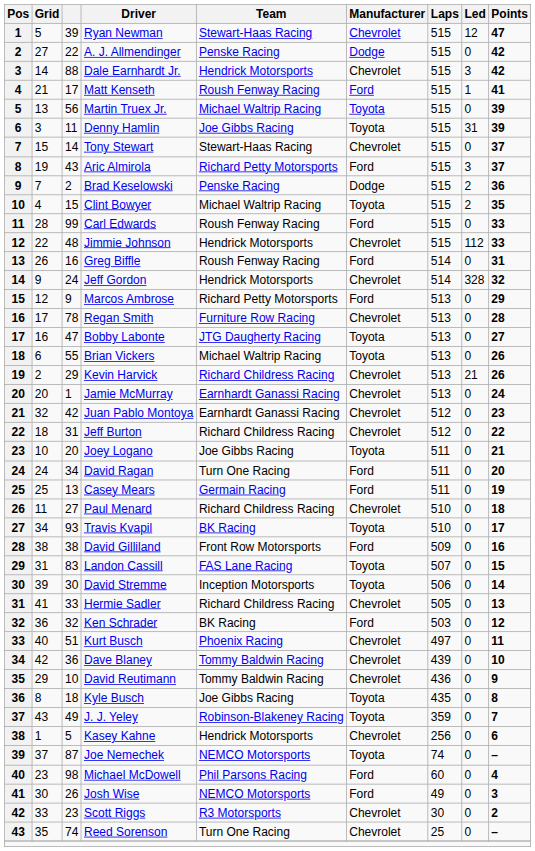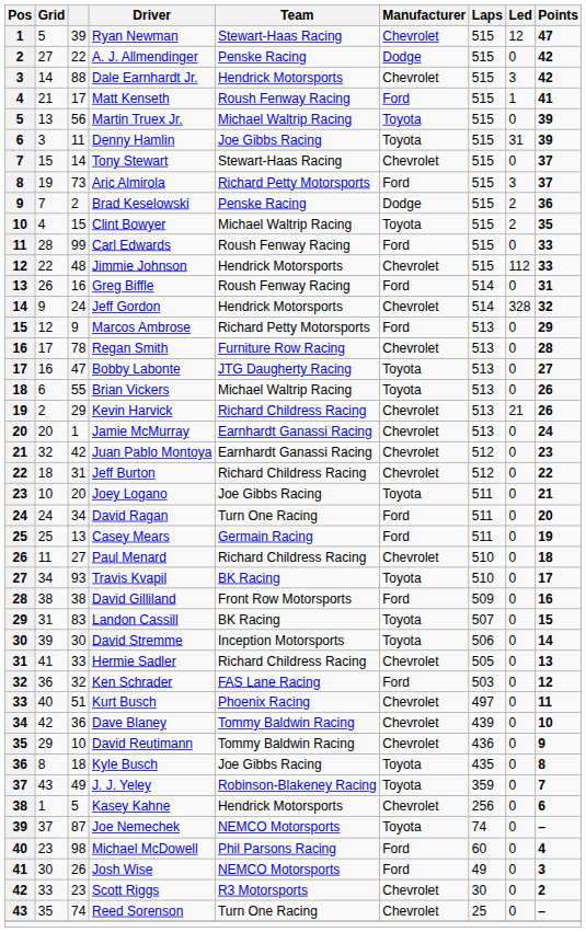 <table class="wikitable" style="font-size:95%">
 <tr>
 <th>Pos</th>
 <th>Grid</th>
 <th></th>
 <th>Driver</th>
 <th>Team</th>
 <th>Manufacturer</th>
 <th>Laps</th>
 <th>Led</th>
 <th>Points</th>
 </tr>
 <tr>
 <th>1</th>
 <td>5</td>
 <td>39</td>
 <td><a href='#'>Ryan Newman</a></td>
 <td><a href='#'>Stewart-Haas Racing</a></td>
 <td><a href='#'>Chevrolet</a></td>
 <td>515</td>
 <td>12</td>
 <td><strong>47</strong></td>
 </tr>
 <tr>
 <th>2</th>
 <td>27</td>
 <td>22</td>
 <td><a href='#'>A. J. Allmendinger</a></td>
 <td><a href='#'>Penske Racing</a></td>
 <td><a href='#'>Dodge</a></td>
 <td>515</td>
 <td>0</td>
 <td><strong>42</strong></td>
 </tr>
 <tr>
 <th>3</th>
 <td>14</td>
 <td>88</td>
 <td><a href='#'>Dale Earnhardt Jr.</a></td>
 <td><a href='#'>Hendrick Motorsports</a></td>
 <td>Chevrolet</td>
 <td>515</td>
 <td>3</td>
 <td><strong>42</strong></td>
 </tr>
 <tr>
 <th>4</th>
 <td>21</td>
 <td>17</td>
 <td><a href='#'>Matt Kenseth</a></td>
 <td><a href='#'>Roush Fenway Racing</a></td>
 <td><a href='#'>Ford</a></td>
 <td>515</td>
 <td>1</td>
 <td><strong>41</strong></td>
 </tr>
 <tr>
 <th>5</th>
 <td>13</td>
 <td>56</td>
 <td><a href='#'>Martin Truex Jr.</a></td>
 <td><a href='#'>Michael Waltrip Racing</a></td>
 <td><a href='#'>Toyota</a></td>
 <td>515</td>
 <td>0</td>
 <td><strong>39</strong></td>
 </tr>
 <tr>
 <th>6</th>
 <td>3</td>
 <td>11</td>
 <td><a href='#'>Denny Hamlin</a></td>
 <td><a href='#'>Joe Gibbs Racing</a></td>
 <td>Toyota</td>
 <td>515</td>
 <td>31</td>
 <td><strong>39</strong></td>
 </tr>
 <tr>
 <th>7</th>
 <td>15</td>
 <td>14</td>
 <td><a href='#'>Tony Stewart</a></td>
 <td>Stewart-Haas Racing</td>
 <td>Chevrolet</td>
 <td>515</td>
 <td>0</td>
 <td><strong>37</strong></td>
 </tr>
 <tr>
 <th>8</th>
 <td>19</td>
-<td>43</td>
+<td>73</td>
 <td><a href='#'>Aric Almirola</a></td>
 <td><a href='#'>Richard Petty Motorsports</a></td>
 <td>Ford</td>
 <td>515</td>
 <td>3</td>
 <td><strong>37</strong></td>
 </tr>
 <tr>
 <th>9</th>
 <td>7</td>
 <td>2</td>
 <td><a href='#'>Brad Keselowski</a></td>
 <td><a href='#'>Penske Racing</a></td>
 <td>Dodge</td>
 <td>515</td>
 <td>2</td>
 <td><strong>36</strong></td>
 </tr>
 <tr>
 <th>10</th>
 <td>4</td>
 <td>15</td>
 <td><a href='#'>Clint Bowyer</a></td>
 <td>Michael Waltrip Racing</td>
 <td>Toyota</td>
 <td>515</td>
 <td>2</td>
 <td><strong>35</strong></td>
 </tr>
 <tr>
 <th>11</th>
 <td>28</td>
 <td>99</td>
 <td><a href='#'>Carl Edwards</a></td>
 <td>Roush Fenway Racing</td>
 <td>Ford</td>
 <td>515</td>
 <td>0</td>
 <td><strong>33</strong></td>
 </tr>
 <tr>
 <th>12</th>
 <td>22</td>
 <td>48</td>
 <td><a href='#'>Jimmie Johnson</a></td>
 <td>Hendrick Motorsports</td>
 <td>Chevrolet</td>
 <td>515</td>
 <td>112</td>
 <td><strong>33</strong></td>
 </tr>
 <tr>
 <th>13</th>
 <td>26</td>
 <td>16</td>
 <td><a href='#'>Greg Biffle</a></td>
 <td>Roush Fenway Racing</td>
 <td>Ford</td>
 <td>514</td>
 <td>0</td>
 <td><strong>31</strong></td>
 </tr>
 <tr>
 <th>14</th>
 <td>9</td>
 <td>24</td>
 <td><a href='#'>Jeff Gordon</a></td>
 <td>Hendrick Motorsports</td>
 <td>Chevrolet</td>
 <td>514</td>
 <td>328</td>
 <td><strong>32</strong></td>
 </tr>
 <tr>
 <th>15</th>
 <td>12</td>
 <td>9</td>
 <td><a href='#'>Marcos Ambrose</a></td>
 <td>Richard Petty Motorsports</td>
 <td>Ford</td>
 <td>513</td>
 <td>0</td>
 <td><strong>29</strong></td>
 </tr>
 <tr>
 <th>16</th>
 <td>17</td>
 <td>78</td>
 <td><a href='#'>Regan Smith</a></td>
 <td><a href='#'>Furniture Row Racing</a></td>
 <td>Chevrolet</td>
 <td>513</td>
 <td>0</td>
 <td><strong>28</strong></td>
 </tr>
 <tr>
 <th>17</th>
 <td>16</td>
 <td>47</td>
 <td><a href='#'>Bobby Labonte</a></td>
 <td><a href='#'>JTG Daugherty Racing</a></td>
 <td>Toyota</td>
 <td>513</td>
 <td>0</td>
 <td><strong>27</strong></td>
 </tr>
 <tr>
 <th>18</th>
 <td>6</td>
 <td>55</td>
 <td><a href='#'>Brian Vickers</a></td>
 <td>Michael Waltrip Racing</td>
 <td>Toyota</td>
 <td>513</td>
 <td>0</td>
 <td><strong>26</strong></td>
 </tr>
 <tr>
 <th>19</th>
 <td>2</td>
 <td>29</td>
 <td><a href='#'>Kevin Harvick</a></td>
 <td><a href='#'>Richard Childress Racing</a></td>
 <td>Chevrolet</td>
 <td>513</td>
 <td>21</td>
 <td><strong>26</strong></td>
 </tr>
 <tr>
 <th>20</th>
 <td>20</td>
 <td>1</td>
 <td><a href='#'>Jamie McMurray</a></td>
 <td><a href='#'>Earnhardt Ganassi Racing</a></td>
 <td>Chevrolet</td>
 <td>513</td>
 <td>0</td>
 <td><strong>24</strong></td>
 </tr>
 <tr>
 <th>21</th>
 <td>32</td>
 <td>42</td>
 <td><a href='#'>Juan Pablo Montoya</a></td>
 <td>Earnhardt Ganassi Racing</td>
 <td>Chevrolet</td>
 <td>512</td>
 <td>0</td>
 <td><strong>23</strong></td>
 </tr>
 <tr>
 <th>22</th>
 <td>18</td>
 <td>31</td>
 <td><a href='#'>Jeff Burton</a></td>
 <td>Richard Childress Racing</td>
 <td>Chevrolet</td>
 <td>512</td>
 <td>0</td>
 <td><strong>22</strong></td>
 </tr>
 <tr>
 <th>23</th>
 <td>10</td>
 <td>20</td>
 <td><a href='#'>Joey Logano</a></td>
 <td>Joe Gibbs Racing</td>
 <td>Toyota</td>
 <td>511</td>
 <td>0</td>
 <td><strong>21</strong></td>
 </tr>
 <tr>
 <th>24</th>
 <td>24</td>
 <td>34</td>
 <td><a href='#'>David Ragan</a></td>
 <td>Turn One Racing</td>
 <td>Ford</td>
 <td>511</td>
 <td>0</td>
 <td><strong>20</strong></td>
 </tr>
 <tr>
 <th>25</th>
 <td>25</td>
 <td>13</td>
 <td><a href='#'>Casey Mears</a></td>
 <td><a href='#'>Germain Racing</a></td>
 <td>Ford</td>
 <td>511</td>
 <td>0</td>
 <td><strong>19</strong></td>
 </tr>
 <tr>
 <th>26</th>
 <td>11</td>
 <td>27</td>
 <td><a href='#'>Paul Menard</a></td>
 <td>Richard Childress Racing</td>
 <td>Chevrolet</td>
 <td>510</td>
 <td>0</td>
 <td><strong>18</strong></td>
 </tr>
 <tr>
 <th>27</th>
 <td>34</td>
 <td>93</td>
 <td><a href='#'>Travis Kvapil</a></td>
 <td><a href='#'>BK Racing</a></td>
 <td>Toyota</td>
 <td>510</td>
 <td>0</td>
 <td><strong>17</strong></td>
 </tr>
 <tr>
 <th>28</th>
 <td>38</td>
 <td>38</td>
 <td><a href='#'>David Gilliland</a></td>
 <td>Front Row Motorsports</td>
 <td>Ford</td>
 <td>509</td>
 <td>0</td>
 <td><strong>16</strong></td>
 </tr>
 <tr>
 <th>29</th>
 <td>31</td>
 <td>83</td>
 <td><a href='#'>Landon Cassill</a></td>
-<td><a href='#'>FAS Lane Racing</a></td>
+<td>BK Racing</td>
 <td>Toyota</td>
 <td>507</td>
 <td>0</td>
 <td><strong>15</strong></td>
 </tr>
 <tr>
 <th>30</th>
 <td>39</td>
 <td>30</td>
 <td><a href='#'>David Stremme</a></td>
 <td>Inception Motorsports</td>
 <td>Toyota</td>
 <td>506</td>
 <td>0</td>
 <td><strong>14</strong></td>
 </tr>
 <tr>
 <th>31</th>
 <td>41</td>
 <td>33</td>
 <td><a href='#'>Hermie Sadler</a></td>
 <td>Richard Childress Racing</td>
 <td>Chevrolet</td>
 <td>505</td>
 <td>0</td>
 <td><strong>13</strong></td>
 </tr>
 <tr>
 <th>32</th>
 <td>36</td>
 <td>32</td>
 <td><a href='#'>Ken Schrader</a></td>
-<td>BK Racing</td>
+<td><a href='#'>FAS Lane Racing</a></td>
 <td>Ford</td>
 <td>503</td>
 <td>0</td>
 <td><strong>12</strong></td>
 </tr>
 <tr>
 <th>33</th>
 <td>40</td>
 <td>51</td>
 <td><a href='#'>Kurt Busch</a></td>
 <td><a href='#'>Phoenix Racing</a></td>
 <td>Chevrolet</td>
 <td>497</td>
 <td>0</td>
 <td><strong>11</strong></td>
 </tr>
 <tr>
 <th>34</th>
 <td>42</td>
 <td>36</td>
 <td><a href='#'>Dave Blaney</a></td>
 <td><a href='#'>Tommy Baldwin Racing</a></td>
 <td>Chevrolet</td>
 <td>439</td>
 <td>0</td>
 <td><strong>10</strong></td>
 </tr>
 <tr>
 <th>35</th>
 <td>29</td>
 <td>10</td>
 <td><a href='#'>David Reutimann</a></td>
 <td>Tommy Baldwin Racing</td>
 <td>Chevrolet</td>
 <td>436</td>
 <td>0</td>
 <td><strong>9</strong></td>
 </tr>
 <tr>
 <th>36</th>
 <td>8</td>
 <td>18</td>
 <td><a href='#'>Kyle Busch</a></td>
 <td>Joe Gibbs Racing</td>
 <td>Toyota</td>
 <td>435</td>
 <td>0</td>
 <td><strong>8</strong></td>
 </tr>
 <tr>
 <th>37</th>
 <td>43</td>
 <td>49</td>
 <td><a href='#'>J. J. Yeley</a></td>
 <td><a href='#'>Robinson-Blakeney Racing</a></td>
 <td>Toyota</td>
 <td>359</td>
 <td>0</td>
 <td><strong>7</strong></td>
 </tr>
 <tr>
 <th>38</th>
 <td>1</td>
 <td>5</td>
 <td><a href='#'>Kasey Kahne</a></td>
 <td>Hendrick Motorsports</td>
 <td>Chevrolet</td>
 <td>256</td>
 <td>0</td>
 <td><strong>6</strong></td>
 </tr>
 <tr>
 <th>39</th>
 <td>37</td>
 <td>87</td>
 <td><a href='#'>Joe Nemechek</a></td>
 <td><a href='#'>NEMCO Motorsports</a></td>
 <td>Toyota</td>
 <td>74</td>
 <td>0</td>
 <td><strong>–</strong></td>
 </tr>
 <tr>
 <th>40</th>
 <td>23</td>
 <td>98</td>
 <td><a href='#'>Michael McDowell</a></td>
 <td><a href='#'>Phil Parsons Racing</a></td>
 <td>Ford</td>
 <td>60</td>
 <td>0</td>
 <td><strong>4</strong></td>
 </tr>
 <tr>
 <th>41</th>
 <td>30</td>
 <td>26</td>
 <td><a href='#'>Josh Wise</a></td>
 <td><a href='#'>NEMCO Motorsports</a></td>
 <td>Ford</td>
 <td>49</td>
 <td>0</td>
 <td><strong>3</strong></td>
 </tr>
 <tr>
 <th>42</th>
 <td>33</td>
 <td>23</td>
 <td><a href='#'>Scott Riggs</a></td>
 <td><a href='#'>R3 Motorsports</a></td>
 <td>Chevrolet</td>
 <td>30</td>
 <td>0</td>
 <td><strong>2</strong></td>
 </tr>
 <tr>
 <th>43</th>
 <td>35</td>
 <td>74</td>
 <td><a href='#'>Reed Sorenson</a></td>
 <td>Turn One Racing</td>
 <td>Chevrolet</td>
 <td>25</td>
 <td>0</td>
 <td><strong>–</strong></td>
 </tr>
 <tr>
 </tr>
 <tr class="sortbottom">
 <td colspan="9"></td>
 </tr>
 </table>
